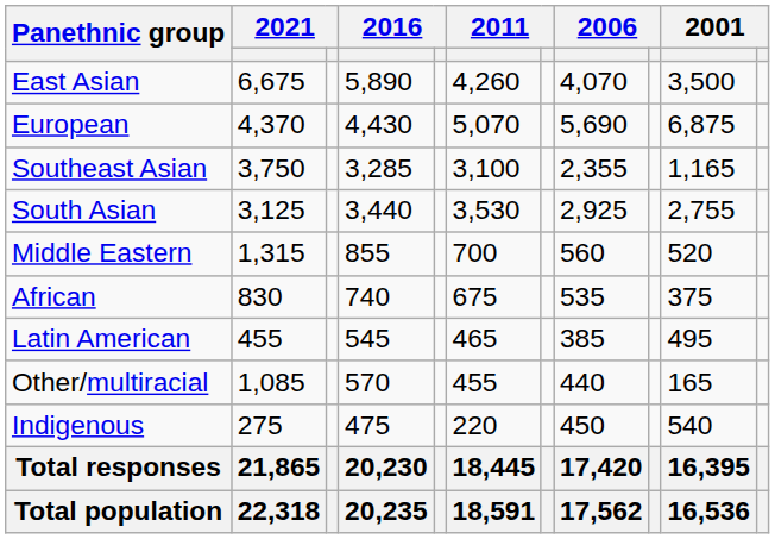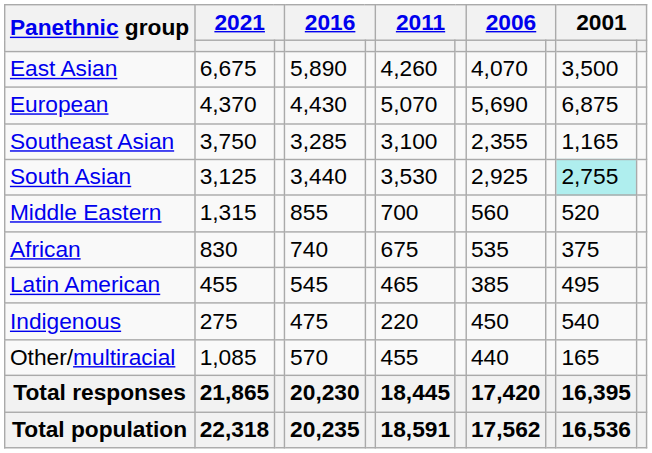 <table class="wikitable collapsible sortable">
 <tr>
 <th rowspan="2"><a href='#'>Panethnic</a> group</th>
 <th colspan="2"><a href='#'>2021</a></th>
 <th colspan="2"><a href='#'>2016</a></th>
 <th colspan="2"><a href='#'>2011</a></th>
 <th colspan="2"><a href='#'>2006</a></th>
 <th colspan="2">2001</th>
 </tr>
 <tr>
 <th><a href='#'></a></th>
 <th></th>
 <th></th>
 <th></th>
 <th></th>
 <th></th>
 <th></th>
 <th></th>
 <th></th>
 <th></th>
 </tr>
 <tr>
 <td><a href='#'>East Asian</a></td>
 <td>6,675</td>
 <td></td>
 <td>5,890</td>
 <td></td>
 <td>4,260</td>
 <td></td>
 <td>4,070</td>
 <td></td>
 <td>3,500</td>
 <td></td>
 </tr>
 <tr>
 <td><a href='#'>European</a></td>
 <td>4,370</td>
 <td></td>
 <td>4,430</td>
 <td></td>
 <td>5,070</td>
 <td></td>
 <td>5,690</td>
 <td></td>
 <td>6,875</td>
 <td></td>
 </tr>
 <tr>
 <td><a href='#'>Southeast Asian</a></td>
 <td>3,750</td>
 <td></td>
 <td>3,285</td>
 <td></td>
 <td>3,100</td>
 <td></td>
 <td>2,355</td>
 <td></td>
 <td>1,165</td>
 <td></td>
 </tr>
 <tr>
 <td><a href='#'>South Asian</a></td>
 <td>3,125</td>
 <td></td>
 <td>3,440</td>
 <td></td>
 <td>3,530</td>
 <td></td>
 <td>2,925</td>
 <td></td>
-<td>2,755</td>
+<td style="background: paleturquoise;">2,755</td>
 <td></td>
 </tr>
 <tr>
 <td><a href='#'>Middle Eastern</a></td>
 <td>1,315</td>
 <td></td>
 <td>855</td>
 <td></td>
 <td>700</td>
 <td></td>
 <td>560</td>
 <td></td>
 <td>520</td>
 <td></td>
 </tr>
 <tr>
 <td><a href='#'>African</a></td>
 <td>830</td>
 <td></td>
 <td>740</td>
 <td></td>
 <td>675</td>
 <td></td>
 <td>535</td>
 <td></td>
 <td>375</td>
 <td></td>
 </tr>
 <tr>
 <td><a href='#'>Latin American</a></td>
 <td>455</td>
 <td></td>
 <td>545</td>
 <td></td>
 <td>465</td>
 <td></td>
 <td>385</td>
 <td></td>
 <td>495</td>
 <td></td>
 </tr>
 <tr>
+<td><a href='#'>Indigenous</a></td>
+<td>275</td>
+<td></td>
+<td>475</td>
+<td></td>
+<td>220</td>
+<td></td>
+<td>450</td>
+<td></td>
+<td>540</td>
+<td></td>
+</tr>
+<tr>
 <td>Other/<a href='#'>multiracial</a></td>
 <td>1,085</td>
 <td></td>
 <td>570</td>
 <td></td>
 <td>455</td>
 <td></td>
 <td>440</td>
 <td></td>
 <td>165</td>
-<td></td>
-</tr>
-<tr>
-<td><a href='#'>Indigenous</a></td>
-<td>275</td>
-<td></td>
-<td>475</td>
-<td></td>
-<td>220</td>
-<td></td>
-<td>450</td>
-<td></td>
-<td>540</td>
 <td></td>
 </tr>
 <tr>
 <th>Total responses</th>
 <th>21,865</th>
 <th></th>
 <th>20,230</th>
 <th></th>
 <th>18,445</th>
 <th></th>
 <th>17,420</th>
 <th></th>
 <th>16,395</th>
 <th></th>
 </tr>
 <tr>
 <th>Total population</th>
 <th>22,318</th>
 <th></th>
 <th>20,235</th>
 <th></th>
 <th>18,591</th>
 <th></th>
 <th>17,562</th>
 <th></th>
 <th>16,536</th>
 <th></th>
 </tr>
 </table>
